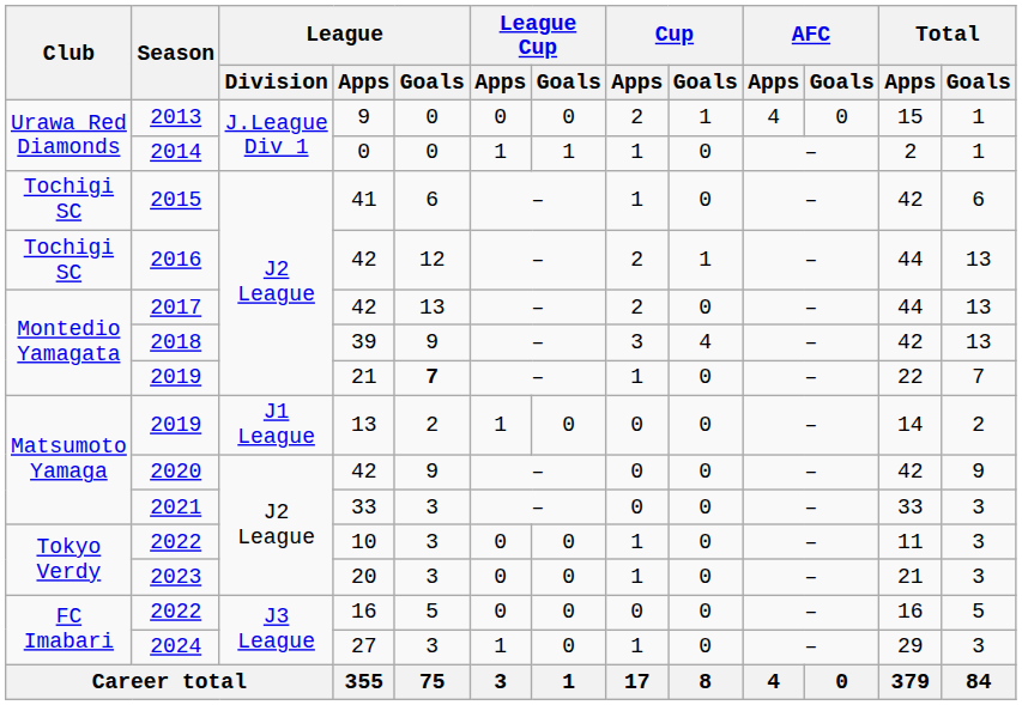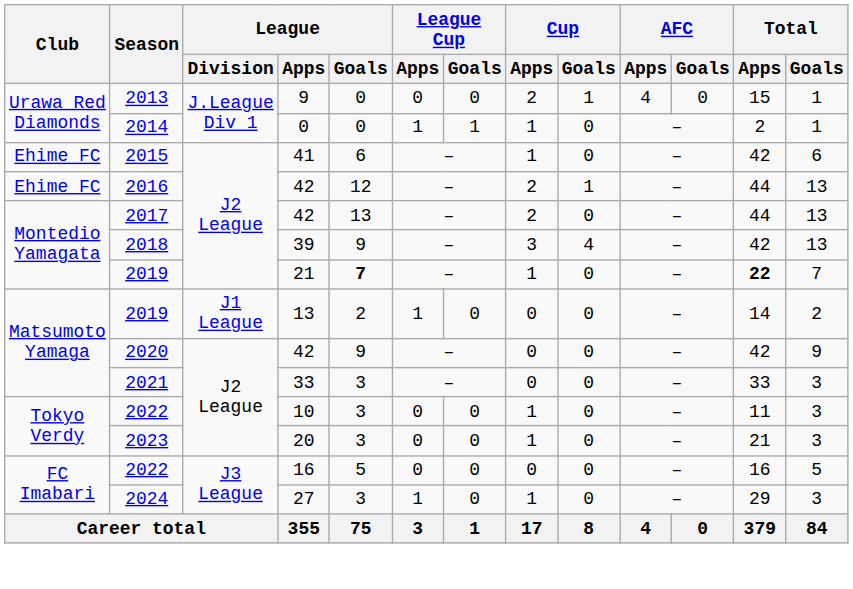 <table class="wikitable" style="text-align:center;">
 <tr>
 <th rowspan="2">Club</th>
 <th rowspan="2">Season</th>
 <th colspan="3">League</th>
 <th colspan="2"><a href='#'>League Cup</a></th>
 <th colspan="2"><a href='#'>Cup</a></th>
 <th colspan="2"><a href='#'>AFC</a></th>
 <th colspan="2">Total</th>
 </tr>
 <tr>
 <th>Division</th>
 <th>Apps</th>
 <th>Goals</th>
 <th>Apps</th>
 <th>Goals</th>
 <th>Apps</th>
 <th>Goals</th>
 <th>Apps</th>
 <th>Goals</th>
 <th>Apps</th>
 <th>Goals</th>
 </tr>
 <tr>
 <td rowspan="2"><a href='#'>Urawa Red Diamonds</a></td>
 <td><a href='#'>2013</a></td>
 <td rowspan="2"><a href='#'>J.League Div 1</a></td>
 <td>9</td>
 <td>0</td>
 <td>0</td>
 <td>0</td>
 <td>2</td>
 <td>1</td>
 <td>4</td>
 <td>0</td>
 <td>15</td>
 <td>1</td>
 </tr>
 <tr>
 <td><a href='#'>2014</a></td>
 <td>0</td>
 <td>0</td>
 <td>1</td>
 <td>1</td>
 <td>1</td>
 <td>0</td>
 <td colspan="2">–</td>
 <td>2</td>
 <td>1</td>
 </tr>
 <tr>
-<td><a href='#'>Tochigi SC</a></td>
+<td><a href='#'>Ehime FC</a></td>
 <td><a href='#'>2015</a></td>
 <td rowspan="5"><a href='#'>J2 League</a></td>
 <td>41</td>
 <td>6</td>
 <td colspan="2">–</td>
 <td>1</td>
 <td>0</td>
 <td colspan="2">–</td>
 <td>42</td>
 <td>6</td>
 </tr>
 <tr>
-<td><a href='#'>Tochigi SC</a></td>
+<td><a href='#'>Ehime FC</a></td>
 <td><a href='#'>2016</a></td>
 <td>42</td>
 <td>12</td>
 <td colspan="2">–</td>
 <td>2</td>
 <td>1</td>
 <td colspan="2">–</td>
 <td>44</td>
 <td>13</td>
 </tr>
 <tr>
 <td rowspan="3"><a href='#'>Montedio Yamagata</a></td>
 <td><a href='#'>2017</a></td>
 <td>42</td>
 <td>13</td>
 <td colspan="2">–</td>
 <td>2</td>
 <td>0</td>
 <td colspan="2">–</td>
 <td>44</td>
 <td>13</td>
 </tr>
 <tr>
 <td><a href='#'>2018</a></td>
 <td>39</td>
 <td>9</td>
 <td colspan="2">–</td>
 <td>3</td>
 <td>4</td>
 <td colspan="2">–</td>
 <td>42</td>
 <td>13</td>
 </tr>
 <tr>
 <td><a href='#'>2019</a></td>
 <td>21</td>
 <td><strong>7</strong></td>
 <td colspan="2">–</td>
 <td>1</td>
 <td>0</td>
 <td colspan="2">–</td>
-<td>22</td>
+<td><strong>22</strong></td>
 <td>7</td>
 </tr>
 <tr>
 <td rowspan="3"><a href='#'>Matsumoto Yamaga</a></td>
 <td><a href='#'>2019</a></td>
 <td><a href='#'>J1 League</a></td>
 <td>13</td>
 <td>2</td>
 <td>1</td>
 <td>0</td>
 <td>0</td>
 <td>0</td>
 <td colspan="2">–</td>
 <td>14</td>
 <td>2</td>
 </tr>
 <tr>
 <td><a href='#'>2020</a></td>
 <td rowspan="4">J2 League</td>
 <td>42</td>
 <td>9</td>
 <td colspan="2">–</td>
 <td>0</td>
 <td>0</td>
 <td colspan="2">–</td>
 <td>42</td>
 <td>9</td>
 </tr>
 <tr>
 <td><a href='#'>2021</a></td>
 <td>33</td>
 <td>3</td>
 <td colspan="2">–</td>
 <td>0</td>
 <td>0</td>
 <td colspan="2">–</td>
 <td>33</td>
 <td>3</td>
 </tr>
 <tr>
 <td rowspan="2"><a href='#'>Tokyo Verdy</a></td>
 <td><a href='#'>2022</a></td>
 <td>10</td>
 <td>3</td>
 <td>0</td>
 <td>0</td>
 <td>1</td>
 <td>0</td>
 <td colspan="2">–</td>
 <td>11</td>
 <td>3</td>
 </tr>
 <tr>
 <td><a href='#'>2023</a></td>
 <td>20</td>
 <td>3</td>
 <td>0</td>
 <td>0</td>
 <td>1</td>
 <td>0</td>
 <td colspan="2">–</td>
 <td>21</td>
 <td>3</td>
 </tr>
 <tr>
 <td rowspan="2"><a href='#'>FC Imabari</a></td>
 <td><a href='#'>2022</a></td>
 <td rowspan="2"><a href='#'>J3 League</a></td>
 <td>16</td>
 <td>5</td>
 <td>0</td>
 <td>0</td>
 <td>0</td>
 <td>0</td>
 <td colspan="2">–</td>
 <td>16</td>
 <td>5</td>
 </tr>
 <tr>
 <td><a href='#'>2024</a></td>
 <td>27</td>
 <td>3</td>
 <td>1</td>
 <td>0</td>
 <td>1</td>
 <td>0</td>
 <td colspan="2">–</td>
 <td>29</td>
 <td>3</td>
 </tr>
 <tr>
 <th colspan="3">Career total</th>
 <th>355</th>
 <th>75</th>
 <th>3</th>
 <th>1</th>
 <th>17</th>
 <th>8</th>
 <th>4</th>
 <th>0</th>
 <th>379</th>
 <th>84</th>
 </tr>
 </table>
